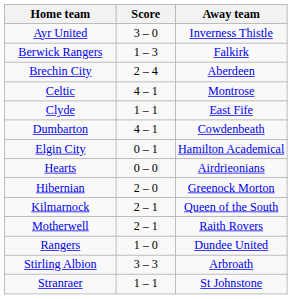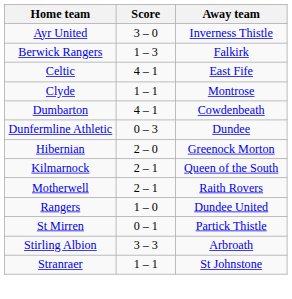 <table class="wikitable" style="text-align: center">
 <tr>
 <th width=140>Home team</th>
 <th width=70>Score</th>
 <th width=140>Away team</th>
 </tr>
 <tr>
 <td><a href='#'>Ayr United</a></td>
 <td>3 – 0</td>
 <td><a href='#'>Inverness Thistle</a></td>
 </tr>
 <tr>
 <td><a href='#'>Berwick Rangers</a></td>
 <td>1 – 3</td>
 <td><a href='#'>Falkirk</a></td>
 </tr>
 <tr>
-<td><a href='#'>Brechin City</a></td>
-<td>2 – 4</td>
-<td><a href='#'>Aberdeen</a></td>
-</tr>
-<tr>
 <td><a href='#'>Celtic</a></td>
 <td>4 – 1</td>
-<td><a href='#'>Montrose</a></td>
+<td><a href='#'>East Fife</a></td>
 </tr>
 <tr>
 <td><a href='#'>Clyde</a></td>
 <td>1 – 1</td>
-<td><a href='#'>East Fife</a></td>
+<td><a href='#'>Montrose</a></td>
 </tr>
 <tr>
 <td><a href='#'>Dumbarton</a></td>
 <td>4 – 1</td>
 <td><a href='#'>Cowdenbeath</a></td>
 </tr>
 <tr>
-<td><a href='#'>Elgin City</a></td>
-<td>0 – 1</td>
-<td><a href='#'>Hamilton Academical</a></td>
-</tr>
-<tr>
-<td><a href='#'>Hearts</a></td>
-<td>0 – 0</td>
-<td><a href='#'>Airdrieonians</a></td>
+<td><a href='#'>Dunfermline Athletic</a></td>
+<td>0 – 3</td>
+<td><a href='#'>Dundee</a></td>
 </tr>
 <tr>
 <td><a href='#'>Hibernian</a></td>
 <td>2 – 0</td>
 <td><a href='#'>Greenock Morton</a></td>
 </tr>
 <tr>
 <td><a href='#'>Kilmarnock</a></td>
 <td>2 – 1</td>
 <td><a href='#'>Queen of the South</a></td>
 </tr>
 <tr>
 <td><a href='#'>Motherwell</a></td>
 <td>2 – 1</td>
 <td><a href='#'>Raith Rovers</a></td>
 </tr>
 <tr>
 <td><a href='#'>Rangers</a></td>
 <td>1 – 0</td>
 <td><a href='#'>Dundee United</a></td>
 </tr>
 <tr>
+<td><a href='#'>St Mirren</a></td>
+<td>0 – 1</td>
+<td><a href='#'>Partick Thistle</a></td>
+</tr>
+<tr>
 <td><a href='#'>Stirling Albion</a></td>
 <td>3 – 3</td>
 <td><a href='#'>Arbroath</a></td>
 </tr>
 <tr>
 <td><a href='#'>Stranraer</a></td>
 <td>1 – 1</td>
 <td><a href='#'>St Johnstone</a></td>
 </tr>
 </table>
